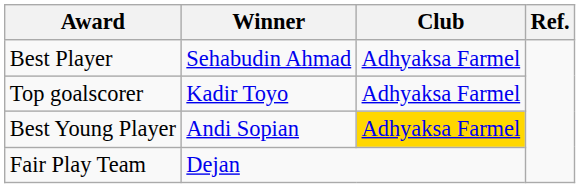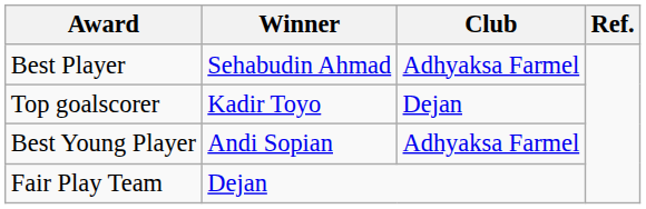 <table class="wikitable">
 <tr>
 <th>Award</th>
 <th>Winner</th>
 <th>Club</th>
 <th>Ref.</th>
 </tr>
 <tr>
 <td>Best Player</td>
 <td> <a href='#'>Sehabudin Ahmad</a></td>
 <td><a href='#'>Adhyaksa Farmel</a></td>
 <td rowspan=5></td>
 </tr>
 <tr>
 <td>Top goalscorer</td>
 <td> <a href='#'>Kadir Toyo</a></td>
-<td><a href='#'>Adhyaksa Farmel</a></td>
+<td><a href='#'>Dejan</a></td>
 </tr>
 <tr>
 <td>Best Young Player</td>
 <td> <a href='#'>Andi Sopian</a></td>
-<td style="background: gold;"><a href='#'>Adhyaksa Farmel</a></td>
+<td><a href='#'>Adhyaksa Farmel</a></td>
 </tr>
 <tr>
 <td>Fair Play Team</td>
 <td colspan="2"><a href='#'>Dejan</a></td>
 </tr>
 </table>
